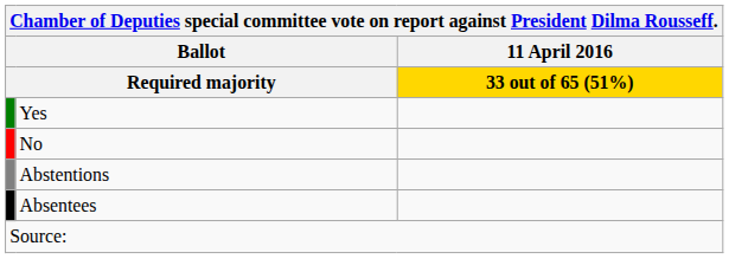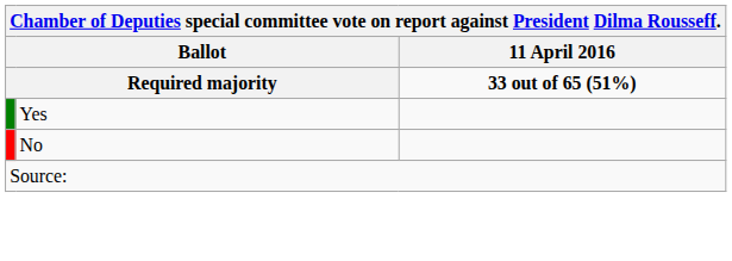 <table class="wikitable" style="text-align:center; font-size:95%;">
 <tr style="background:#e9e9e9;">
 <th colspan="3"><a href='#'>Chamber of Deputies</a> special committee vote on report against <a href='#'>President</a> <a href='#'>Dilma Rousseff</a>.</th>
 </tr>
 <tr>
 <th colspan="2" style="width:150px;">Ballot</th>
 <th>11 April 2016</th>
 </tr>
 <tr>
 <th colspan="2">Required majority</th>
-<td style="background: gold;"><strong>33 out of 65 (51%)</strong></td>
+<td><strong>33 out of 65 (51%)</strong></td>
 </tr>
 <tr>
 <th style="width:1px; background:green;"></th>
 <td style="text-align:left;">Yes</td>
 <td></td>
 </tr>
 <tr>
 <th style="background:red;"></th>
 <td style="text-align:left;">No</td>
 <td></td>
 </tr>
 <tr>
-<th style="background:gray;"></th>
-<td style="text-align:left;">Abstentions</td>
-<td></td>
-</tr>
-<tr>
-<th style="background:black;"></th>
-<td style="text-align:left;">Absentees</td>
-<td></td>
-</tr>
-<tr>
 <td style="text-align:left;" colspan="3">Source:</td>
 </tr>
 </table>
